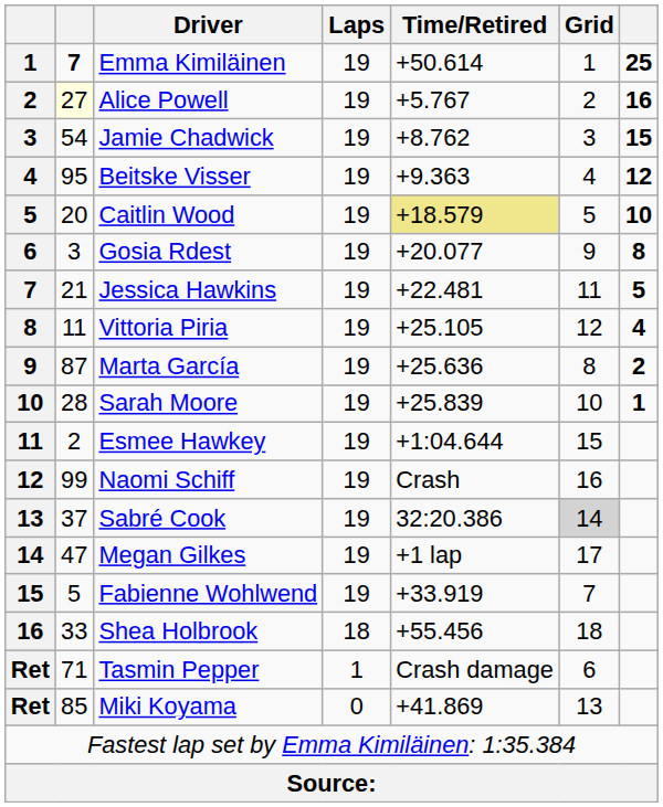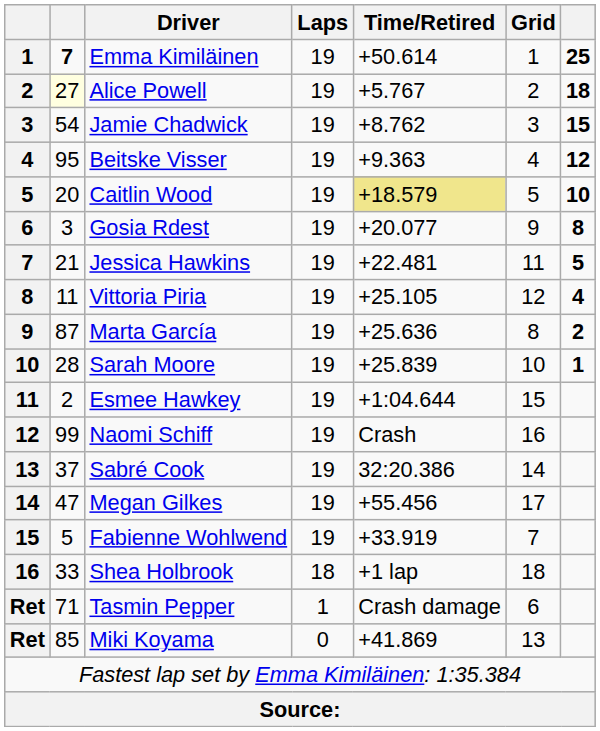 <table class="wikitable" style="font-size: 90%;">
 <tr>
 <th></th>
 <th></th>
 <th>Driver</th>
 <th>Laps</th>
 <th>Time/Retired</th>
 <th>Grid</th>
 <th></th>
 </tr>
 <tr>
 <th>1</th>
 <td align="center"><strong>7</strong></td>
 <td> <a href='#'>Emma Kimiläinen</a></td>
 <td align="center">19</td>
 <td>+50.614</td>
 <td align="center">1</td>
 <td align="center"><strong>25</strong></td>
 </tr>
 <tr>
 <th>2</th>
 <td align="center" style="background: lightyellow;">27</td>
 <td> <a href='#'>Alice Powell</a></td>
 <td align="center">19</td>
 <td>+5.767</td>
 <td align="center">2</td>
-<td align="center"><strong>16</strong></td>
+<td align="center"><strong>18</strong></td>
 </tr>
 <tr>
 <th>3</th>
 <td align="center">54</td>
 <td> <a href='#'>Jamie Chadwick</a></td>
 <td align="center">19</td>
 <td>+8.762</td>
 <td align="center">3</td>
 <td align="center"><strong>15</strong></td>
 </tr>
 <tr>
 <th>4</th>
 <td align="center">95</td>
 <td> <a href='#'>Beitske Visser</a></td>
 <td align="center">19</td>
 <td>+9.363</td>
 <td align="center">4</td>
 <td align="center"><strong>12</strong></td>
 </tr>
 <tr>
 <th>5</th>
 <td align="center">20</td>
 <td> <a href='#'>Caitlin Wood</a></td>
 <td align="center">19</td>
 <td style="background: khaki;">+18.579</td>
 <td align="center">5</td>
 <td align="center"><strong>10</strong></td>
 </tr>
 <tr>
 <th>6</th>
 <td align="center">3</td>
 <td> <a href='#'>Gosia Rdest</a></td>
 <td align="center">19</td>
 <td>+20.077</td>
 <td align="center">9</td>
 <td align="center"><strong>8</strong></td>
 </tr>
 <tr>
 <th>7</th>
 <td align="center">21</td>
 <td> <a href='#'>Jessica Hawkins</a></td>
 <td align="center">19</td>
 <td>+22.481</td>
 <td align="center">11</td>
 <td align="center"><strong>5</strong></td>
 </tr>
 <tr>
 <th>8</th>
 <td align="center">11</td>
 <td> <a href='#'>Vittoria Piria</a></td>
 <td align="center">19</td>
 <td>+25.105</td>
 <td align="center">12</td>
 <td align="center"><strong>4</strong></td>
 </tr>
 <tr>
 <th>9</th>
 <td align="center">87</td>
 <td> <a href='#'>Marta García</a></td>
 <td align="center">19</td>
 <td>+25.636</td>
 <td align="center">8</td>
 <td align="center"><strong>2</strong></td>
 </tr>
 <tr>
 <th>10</th>
 <td align="center">28</td>
 <td> <a href='#'>Sarah Moore</a></td>
 <td align="center">19</td>
 <td>+25.839</td>
 <td align="center">10</td>
 <td align="center"><strong>1</strong></td>
 </tr>
 <tr>
 <th>11</th>
 <td align="center">2</td>
 <td> <a href='#'>Esmee Hawkey</a></td>
 <td align="center">19</td>
 <td>+1:04.644</td>
 <td align="center">15</td>
 <td></td>
 </tr>
 <tr>
 <th>12</th>
 <td align="center">99</td>
 <td> <a href='#'>Naomi Schiff</a></td>
 <td align="center">19</td>
 <td>Crash</td>
 <td align="center">16</td>
 <td></td>
 </tr>
 <tr>
 <th>13</th>
 <td align="center">37</td>
 <td> <a href='#'>Sabré Cook</a></td>
 <td align="center">19</td>
 <td>32:20.386</td>
-<td align="center" style="background: lightgrey;">14</td>
+<td align="center">14</td>
 <td></td>
 </tr>
 <tr>
 <th>14</th>
 <td align="center">47</td>
 <td> <a href='#'>Megan Gilkes</a></td>
 <td align="center">19</td>
-<td>+1 lap</td>
+<td>+55.456</td>
 <td align="center">17</td>
 <td></td>
 </tr>
 <tr>
 <th>15</th>
 <td align="center">5</td>
 <td> <a href='#'>Fabienne Wohlwend</a></td>
 <td align="center">19</td>
 <td>+33.919</td>
 <td align="center">7</td>
 <td></td>
 </tr>
 <tr>
 <th>16</th>
 <td align="center">33</td>
 <td> <a href='#'>Shea Holbrook</a></td>
 <td align="center">18</td>
-<td>+55.456</td>
+<td>+1 lap</td>
 <td align="center">18</td>
 <td></td>
 </tr>
 <tr>
 <th>Ret</th>
 <td align="center">71</td>
 <td> <a href='#'>Tasmin Pepper</a></td>
 <td align="center">1</td>
 <td>Crash damage</td>
 <td align="center">6</td>
 <td></td>
 </tr>
 <tr>
 <th>Ret</th>
 <td align="center">85</td>
 <td> <a href='#'>Miki Koyama</a></td>
 <td align="center">0</td>
 <td>+41.869</td>
 <td align="center">13</td>
 <td></td>
 </tr>
 <tr>
 <td colspan=7 align=center><em>Fastest lap set by <a href='#'>Emma Kimiläinen</a>: 1:35.384</em></td>
 </tr>
 <tr>
 <th colspan=7>Source:</th>
 </tr>
 </table>
